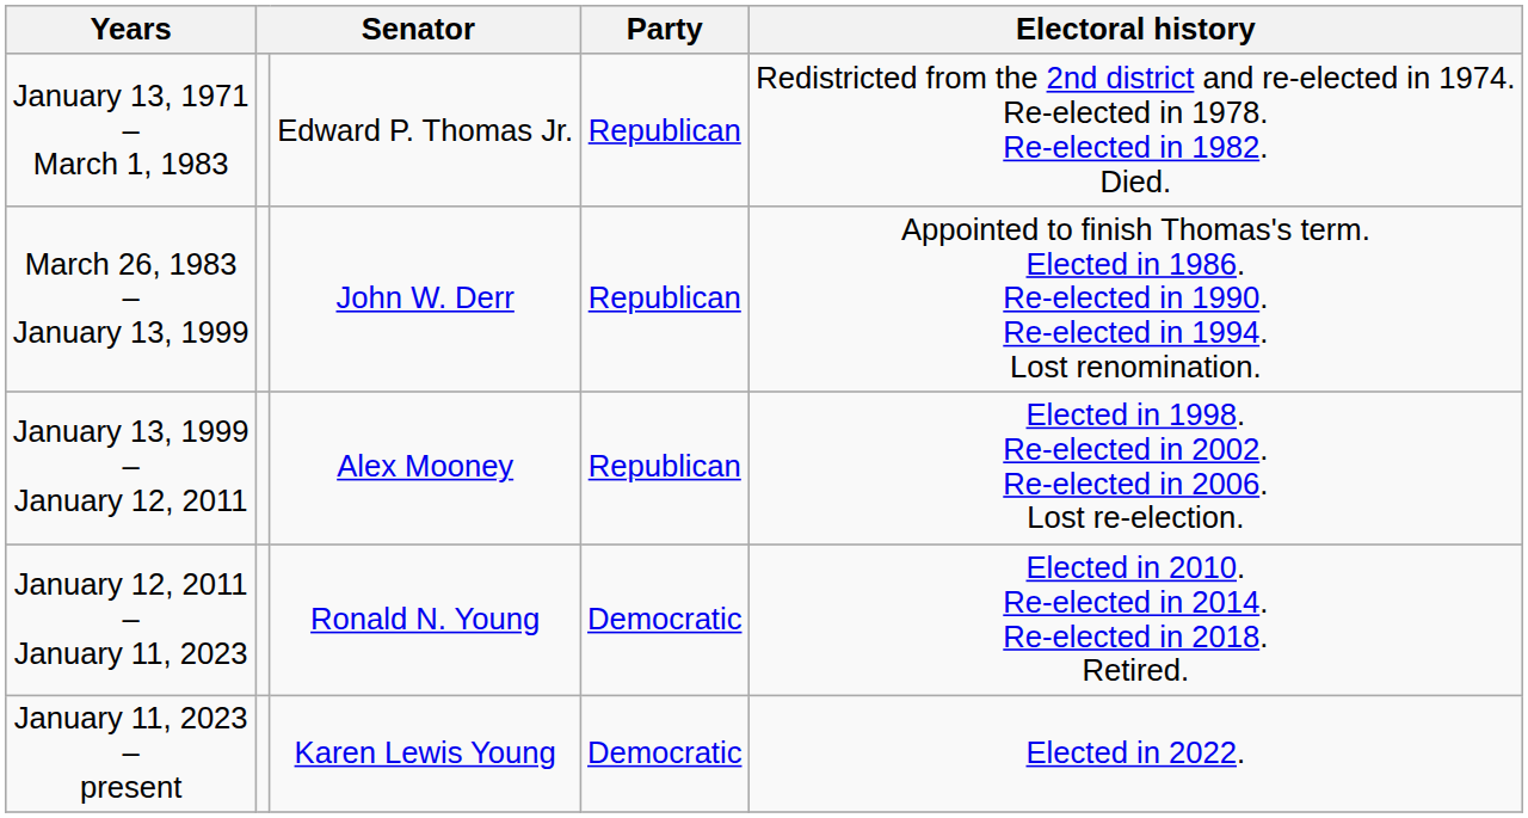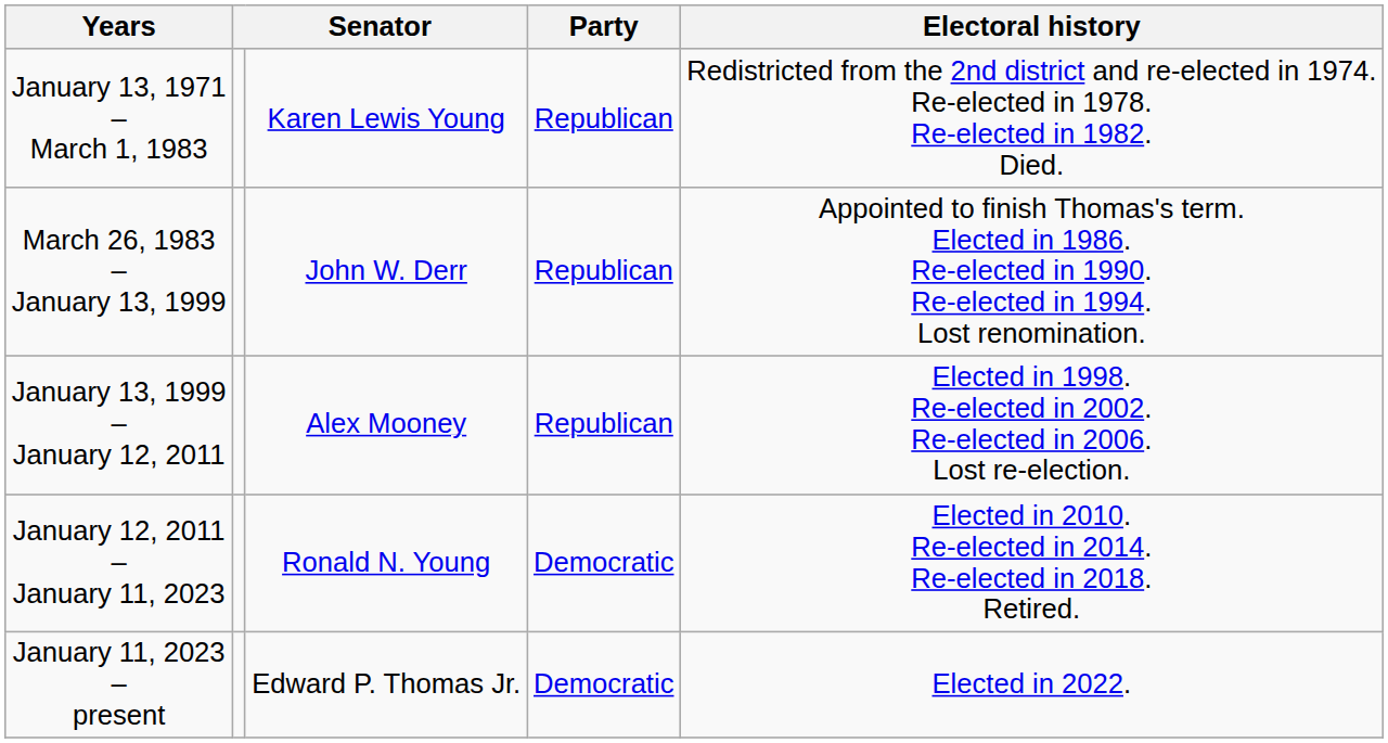 <table class=wikitable style="text-align:center">
 <tr valign=bottom>
 <th>Years</th>
 <th colspan=2>Senator</th>
 <th>Party</th>
 <th>Electoral history</th>
 </tr>
 <tr>
 <td nowrap><span>January 13, 1971</span><br>–<br><span>March 1, 1983</span></td>
 <td></td>
-<td>Edward P. Thomas Jr.</td>
+<td><a href='#'>Karen Lewis Young</a></td>
 <td><a href='#'>Republican</a></td>
 <td>Redistricted from the <a href='#'>2nd district</a> and re-elected in 1974.<br>Re-elected in 1978.<br><a href='#'>Re-elected in 1982</a>.<br>Died.</td>
 </tr>
 <tr>
 <td nowrap><span>March 26, 1983</span><br>–<br><span>January 13, 1999</span></td>
 <td></td>
 <td><a href='#'>John W. Derr</a></td>
 <td><a href='#'>Republican</a></td>
 <td>Appointed to finish Thomas's term.<br><a href='#'>Elected in 1986</a>.<br><a href='#'>Re-elected in 1990</a>.<br><a href='#'>Re-elected in 1994</a>.<br>Lost renomination.</td>
 </tr>
 <tr>
 <td nowrap><span>January 13, 1999</span><br>–<br><span>January 12, 2011</span></td>
 <td align=left></td>
 <td><a href='#'>Alex Mooney</a></td>
 <td><a href='#'>Republican</a></td>
 <td><a href='#'>Elected in 1998</a>.<br><a href='#'>Re-elected in 2002</a>.<br><a href='#'>Re-elected in 2006</a>.<br>Lost re-election.</td>
 </tr>
 <tr>
 <td nowrap><span>January 12, 2011</span><br>–<br><span>January 11, 2023</span></td>
 <td align=left></td>
 <td><a href='#'>Ronald N. Young</a></td>
 <td><a href='#'>Democratic</a></td>
 <td><a href='#'>Elected in 2010</a>.<br><a href='#'>Re-elected in 2014</a>.<br><a href='#'>Re-elected in 2018</a>.<br>Retired.</td>
 </tr>
 <tr>
 <td nowrap><span>January 11, 2023</span><br>–<br><span>present</span></td>
 <td align=left></td>
-<td><a href='#'>Karen Lewis Young</a></td>
+<td>Edward P. Thomas Jr.</td>
 <td><a href='#'>Democratic</a></td>
 <td><a href='#'>Elected in 2022</a>.</td>
 </tr>
 </table>
